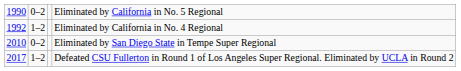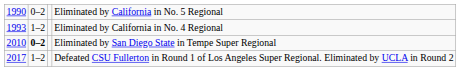 <table class="wikitable">
 <tr align="left">
 <td><a href='#'>1990</a></td>
 <td>0–2</td>
 <td></td>
 <td>Eliminated by <a href='#'>California</a> in No. 5 Regional</td>
 </tr>
 <tr align="left">
-<td><a href='#'>1992</a></td>
+<td><a href='#'>1993</a></td>
 <td>1–2</td>
 <td></td>
 <td>Eliminated by California in No. 4 Regional</td>
 </tr>
 <tr align="left">
 <td><a href='#'>2010</a></td>
-<td>0–2</td>
+<td><strong>0–2</strong></td>
 <td></td>
 <td>Eliminated by <a href='#'>San Diego State</a> in Tempe Super Regional</td>
 </tr>
 <tr align="left">
 <td><a href='#'>2017</a></td>
 <td>1–2</td>
 <td></td>
 <td>Defeated <a href='#'>CSU Fullerton</a> in Round 1 of Los Angeles Super Regional. Eliminated by <a href='#'>UCLA</a> in Round 2</td>
 </tr>
 </table>
